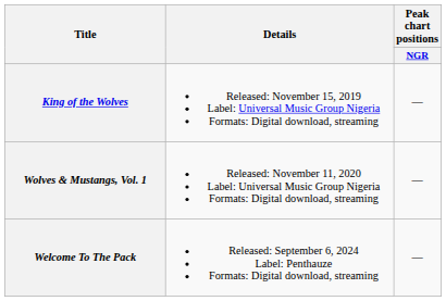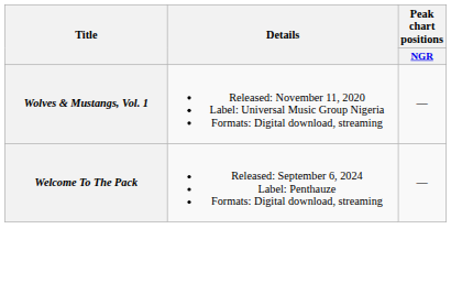 <table class="wikitable plainrowheaders" style="text-align:center;">
 <tr>
 <th scope="col" rowspan="2" style="width:14em;">Title</th>
 <th scope="col" rowspan="2" style="width:20em;">Details</th>
 <th scope="col" colspan="1">Peak chart positions</th>
 </tr>
 <tr>
 <th scope="col" style="width:2.5em;font-size:90%;"><a href='#'>NGR</a><br></th>
-</tr>
-<tr>
-<th scope="row"><em><a href='#'>King of the Wolves</a></em></th>
-<td><br><ul><li>Released: November 15, 2019</li><li>Label: <a href='#'>Universal Music Group Nigeria</a></li><li>Formats: Digital download, streaming</li></ul></td>
-<td>—</td>
 </tr>
 <tr>
 <th scope="row"><em>Wolves & Mustangs, Vol. 1</em></th>
 <td><br><ul><li>Released: November 11, 2020</li><li>Label: Universal Music Group Nigeria</li><li>Formats: Digital download, streaming</li></ul></td>
 <td>—</td>
 </tr>
 <tr>
 <th scope="row"><em>Welcome To The Pack</em></th>
 <td><br><ul><li>Released: September 6, 2024</li><li>Label: Penthauze</li><li>Formats: Digital download, streaming</li></ul></td>
 <td>—</td>
 </tr>
 </table>
